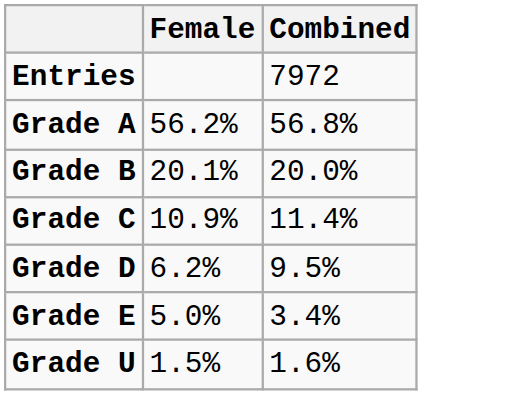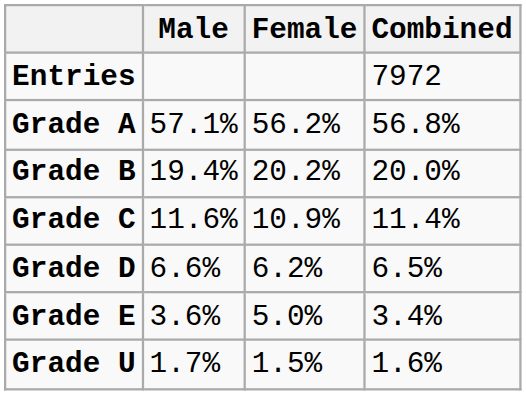 <table class="wikitable">
 <tr>
 <th></th>
+<th><strong>Male</strong></th>
 <th><strong>Female</strong></th>
 <th><strong>Combined</strong></th>
 </tr>
 <tr>
 <td><strong>Entries</strong></td>
 <td></td>
+<td></td>
 <td>7972</td>
 </tr>
 <tr>
 <td><strong>Grade A</strong></td>
+<td>57.1%</td>
 <td>56.2%</td>
 <td>56.8%</td>
 </tr>
 <tr>
 <td><strong>Grade B</strong></td>
-<td>20.1%</td>
+<td>19.4%</td>
+<td>20.2%</td>
 <td>20.0%</td>
 </tr>
 <tr>
 <td><strong>Grade C</strong></td>
+<td>11.6%</td>
 <td>10.9%</td>
 <td>11.4%</td>
 </tr>
 <tr>
 <td><strong>Grade D</strong></td>
+<td>6.6%</td>
 <td>6.2%</td>
-<td>9.5%</td>
+<td>6.5%</td>
 </tr>
 <tr>
 <td><strong>Grade E</strong></td>
+<td>3.6%</td>
 <td>5.0%</td>
 <td>3.4%</td>
 </tr>
 <tr>
 <td><strong>Grade U</strong></td>
+<td>1.7%</td>
 <td>1.5%</td>
 <td>1.6%</td>
 </tr>
 </table>
